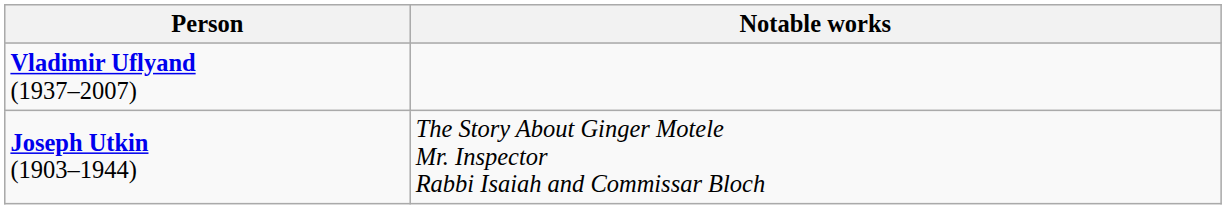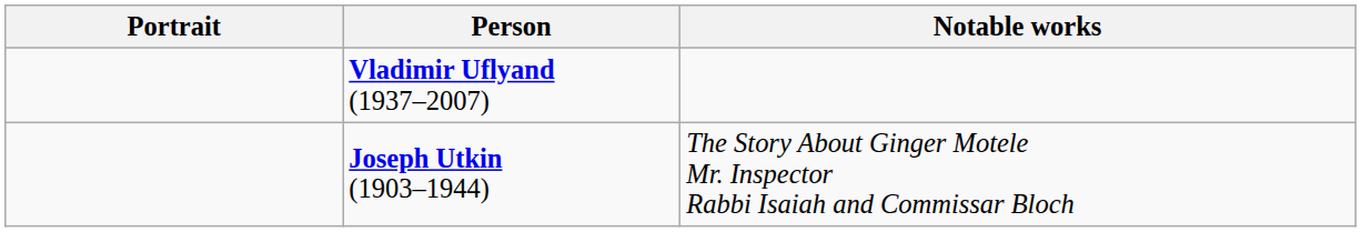 <table class="wikitable" style="width:90%;">
 <tr>
+<th style="width:25%;">Portrait</th>
 <th style="width:25%;">Person</th>
 <th style="width:50%;">Notable works</th>
 </tr>
 <tr>
+<td align=center></td>
 <td><strong><a href='#'>Vladimir Uflyand</a></strong><br> (1937–2007)</td>
 <td></td>
 </tr>
 <tr>
+<td align=center></td>
 <td><strong><a href='#'>Joseph Utkin</a></strong> <br>(1903–1944)</td>
 <td><em>The Story About Ginger Motele</em><br><em>Mr. Inspector</em><br><em>Rabbi Isaiah and Commissar Bloch</em></td>
 </tr>
 </table>
